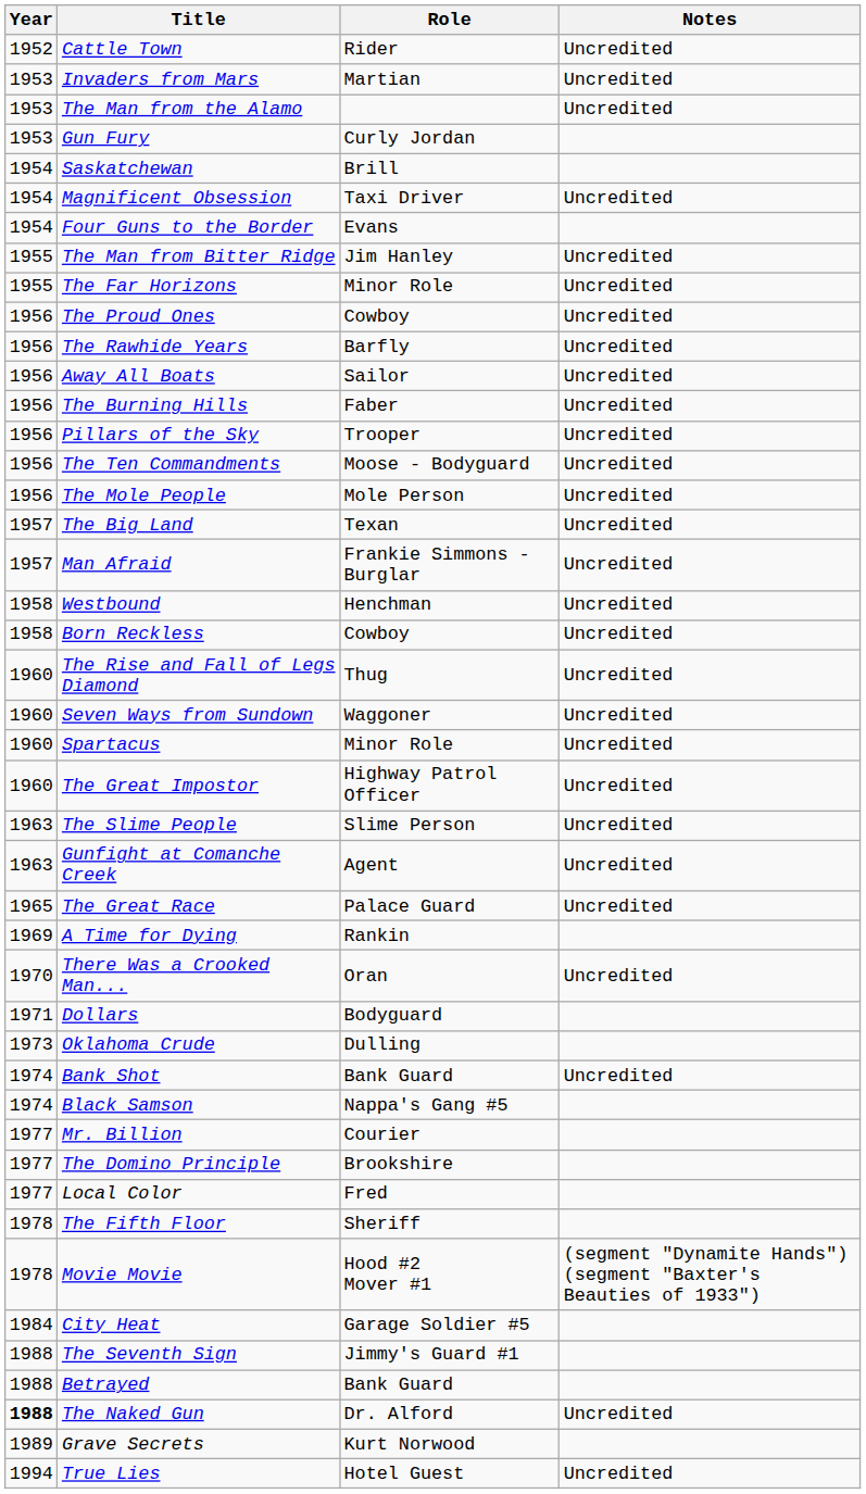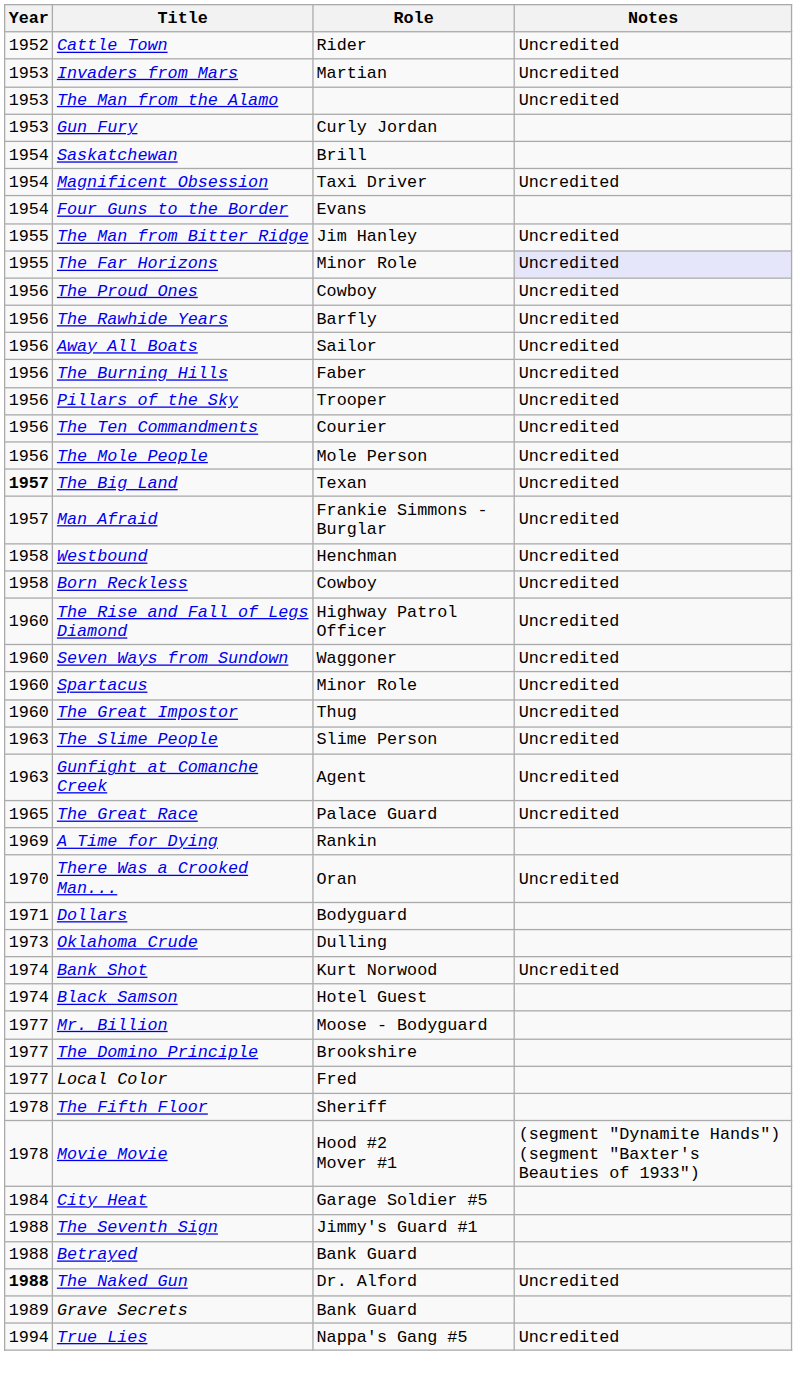 <table class="wikitable">
 <tr>
 <th>Year</th>
 <th>Title</th>
 <th>Role</th>
 <th>Notes</th>
 </tr>
 <tr>
 <td>1952</td>
 <td><em><a href='#'>Cattle Town</a></em></td>
 <td>Rider</td>
 <td>Uncredited</td>
 </tr>
 <tr>
 <td>1953</td>
 <td><em><a href='#'>Invaders from Mars</a></em></td>
 <td>Martian</td>
 <td>Uncredited</td>
 </tr>
 <tr>
 <td>1953</td>
 <td><em><a href='#'>The Man from the Alamo</a></em></td>
 <td></td>
 <td>Uncredited</td>
 </tr>
 <tr>
 <td>1953</td>
 <td><em><a href='#'>Gun Fury</a></em></td>
 <td>Curly Jordan</td>
 <td></td>
 </tr>
 <tr>
 <td>1954</td>
 <td><em><a href='#'>Saskatchewan</a></em></td>
 <td>Brill</td>
 <td></td>
 </tr>
 <tr>
 <td>1954</td>
 <td><em><a href='#'>Magnificent Obsession</a></em></td>
 <td>Taxi Driver</td>
 <td>Uncredited</td>
 </tr>
 <tr>
 <td>1954</td>
 <td><em><a href='#'>Four Guns to the Border</a></em></td>
 <td>Evans</td>
 <td></td>
 </tr>
 <tr>
 <td>1955</td>
 <td><em><a href='#'>The Man from Bitter Ridge</a></em></td>
 <td>Jim Hanley</td>
 <td>Uncredited</td>
 </tr>
 <tr>
 <td>1955</td>
 <td><em><a href='#'>The Far Horizons</a></em></td>
 <td>Minor Role</td>
-<td>Uncredited</td>
+<td style="background: lavender;">Uncredited</td>
 </tr>
 <tr>
 <td>1956</td>
 <td><em><a href='#'>The Proud Ones</a></em></td>
 <td>Cowboy</td>
 <td>Uncredited</td>
 </tr>
 <tr>
 <td>1956</td>
 <td><em><a href='#'>The Rawhide Years</a></em></td>
 <td>Barfly</td>
 <td>Uncredited</td>
 </tr>
 <tr>
 <td>1956</td>
 <td><em><a href='#'>Away All Boats</a></em></td>
 <td>Sailor</td>
 <td>Uncredited</td>
 </tr>
 <tr>
 <td>1956</td>
 <td><em><a href='#'>The Burning Hills</a></em></td>
 <td>Faber</td>
 <td>Uncredited</td>
 </tr>
 <tr>
 <td>1956</td>
 <td><em><a href='#'>Pillars of the Sky</a></em></td>
 <td>Trooper</td>
 <td>Uncredited</td>
 </tr>
 <tr>
 <td>1956</td>
 <td><em><a href='#'>The Ten Commandments</a></em></td>
-<td>Moose - Bodyguard</td>
+<td>Courier</td>
 <td>Uncredited</td>
 </tr>
 <tr>
 <td>1956</td>
 <td><em><a href='#'>The Mole People</a></em></td>
 <td>Mole Person</td>
 <td>Uncredited</td>
 </tr>
 <tr>
-<td>1957</td>
+<td><strong>1957</strong></td>
 <td><em><a href='#'>The Big Land</a></em></td>
 <td>Texan</td>
 <td>Uncredited</td>
 </tr>
 <tr>
 <td>1957</td>
 <td><em><a href='#'>Man Afraid</a></em></td>
 <td>Frankie Simmons - Burglar</td>
 <td>Uncredited</td>
 </tr>
 <tr>
 <td>1958</td>
 <td><em><a href='#'>Westbound</a></em></td>
 <td>Henchman</td>
 <td>Uncredited</td>
 </tr>
 <tr>
 <td>1958</td>
 <td><em><a href='#'>Born Reckless</a></em></td>
 <td>Cowboy</td>
 <td>Uncredited</td>
 </tr>
 <tr>
 <td>1960</td>
 <td><em><a href='#'>The Rise and Fall of Legs Diamond</a></em></td>
-<td>Thug</td>
+<td>Highway Patrol Officer</td>
 <td>Uncredited</td>
 </tr>
 <tr>
 <td>1960</td>
 <td><em><a href='#'>Seven Ways from Sundown</a></em></td>
 <td>Waggoner</td>
 <td>Uncredited</td>
 </tr>
 <tr>
 <td>1960</td>
 <td><em><a href='#'>Spartacus</a></em></td>
 <td>Minor Role</td>
 <td>Uncredited</td>
 </tr>
 <tr>
 <td>1960</td>
 <td><em><a href='#'>The Great Impostor</a></em></td>
-<td>Highway Patrol Officer</td>
+<td>Thug</td>
 <td>Uncredited</td>
 </tr>
 <tr>
 <td>1963</td>
 <td><em><a href='#'>The Slime People</a></em></td>
 <td>Slime Person</td>
 <td>Uncredited</td>
 </tr>
 <tr>
 <td>1963</td>
 <td><em><a href='#'>Gunfight at Comanche Creek</a></em></td>
 <td>Agent</td>
 <td>Uncredited</td>
 </tr>
 <tr>
 <td>1965</td>
 <td><em><a href='#'>The Great Race</a></em></td>
 <td>Palace Guard</td>
 <td>Uncredited</td>
 </tr>
 <tr>
 <td>1969</td>
 <td><em><a href='#'>A Time for Dying</a></em></td>
 <td>Rankin</td>
 <td></td>
 </tr>
 <tr>
 <td>1970</td>
 <td><em><a href='#'>There Was a Crooked Man...</a></em></td>
 <td>Oran</td>
 <td>Uncredited</td>
 </tr>
 <tr>
 <td>1971</td>
 <td><em><a href='#'>Dollars</a></em></td>
 <td>Bodyguard</td>
 <td></td>
 </tr>
 <tr>
 <td>1973</td>
 <td><em><a href='#'>Oklahoma Crude</a></em></td>
 <td>Dulling</td>
 <td></td>
 </tr>
 <tr>
 <td>1974</td>
 <td><em><a href='#'>Bank Shot</a></em></td>
-<td>Bank Guard</td>
+<td>Kurt Norwood</td>
 <td>Uncredited</td>
 </tr>
 <tr>
 <td>1974</td>
 <td><em><a href='#'>Black Samson</a></em></td>
-<td>Nappa's Gang #5</td>
+<td>Hotel Guest</td>
 <td></td>
 </tr>
 <tr>
 <td>1977</td>
 <td><em><a href='#'>Mr. Billion</a></em></td>
-<td>Courier</td>
+<td>Moose - Bodyguard</td>
 <td></td>
 </tr>
 <tr>
 <td>1977</td>
 <td><em><a href='#'>The Domino Principle</a></em></td>
 <td>Brookshire</td>
 <td></td>
 </tr>
 <tr>
 <td>1977</td>
 <td><em>Local Color</em></td>
 <td>Fred</td>
 <td></td>
 </tr>
 <tr>
 <td>1978</td>
 <td><em><a href='#'>The Fifth Floor</a></em></td>
 <td>Sheriff</td>
 <td></td>
 </tr>
 <tr>
 <td>1978</td>
 <td><em><a href='#'>Movie Movie</a></em></td>
 <td>Hood #2<br>Mover #1</td>
 <td>(segment "Dynamite Hands")<br>(segment "Baxter's Beauties of 1933")</td>
 </tr>
 <tr>
 <td>1984</td>
 <td><em><a href='#'>City Heat</a></em></td>
 <td>Garage Soldier #5</td>
 <td></td>
 </tr>
 <tr>
 <td>1988</td>
 <td><em><a href='#'>The Seventh Sign</a></em></td>
 <td>Jimmy's Guard #1</td>
 <td></td>
 </tr>
 <tr>
 <td>1988</td>
 <td><em><a href='#'>Betrayed</a></em></td>
 <td>Bank Guard</td>
 <td></td>
 </tr>
 <tr>
 <td><strong>1988</strong></td>
 <td><em><a href='#'>The Naked Gun</a></em></td>
 <td>Dr. Alford</td>
 <td>Uncredited</td>
 </tr>
 <tr>
 <td>1989</td>
 <td><em>Grave Secrets</em></td>
-<td>Kurt Norwood</td>
+<td>Bank Guard</td>
 <td></td>
 </tr>
 <tr>
 <td>1994</td>
 <td><em><a href='#'>True Lies</a></em></td>
-<td>Hotel Guest</td>
+<td>Nappa's Gang #5</td>
 <td>Uncredited</td>
 </tr>
 </table>
